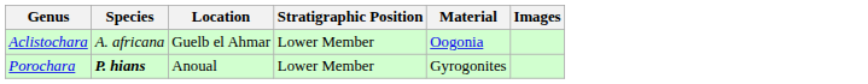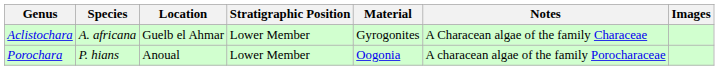 <table class="wikitable sortable">
 <tr>
 <th>Genus</th>
 <th>Species</th>
 <th>Location</th>
 <th>Stratigraphic Position</th>
 <th>Material</th>
+<th>Notes</th>
 <th>Images</th>
 </tr>
 <tr>
 <td style="background:#D1FFCF;"><em><a href='#'>Aclistochara</a></em></td>
 <td style="background:#D1FFCF;"><em>A. africana</em></td>
 <td style="background:#D1FFCF;">Guelb el Ahmar</td>
 <td style="background:#D1FFCF;">Lower Member</td>
-<td style="background:#D1FFCF;"><a href='#'>Oogonia</a></td>
+<td style="background:#D1FFCF;">Gyrogonites</td>
+<td style="background:#D1FFCF;">A Characean algae of the family <a href='#'>Characeae</a></td>
 <td style="background:#D1FFCF;"></td>
 </tr>
 <tr>
 <td style="background:#D1FFCF;"><em><a href='#'>Porochara</a></em></td>
-<td style="background:#D1FFCF;"><strong><em>P. hians</em></strong></td>
+<td style="background:#D1FFCF;"><em>P. hians</em></td>
 <td style="background:#D1FFCF;">Anoual</td>
 <td style="background:#D1FFCF;">Lower Member</td>
-<td style="background:#D1FFCF;">Gyrogonites</td>
+<td style="background:#D1FFCF;"><a href='#'>Oogonia</a></td>
+<td style="background:#D1FFCF;">A characean algae of the family <a href='#'>Porocharaceae</a></td>
 <td style="background:#D1FFCF;"></td>
 </tr>
 </table>
